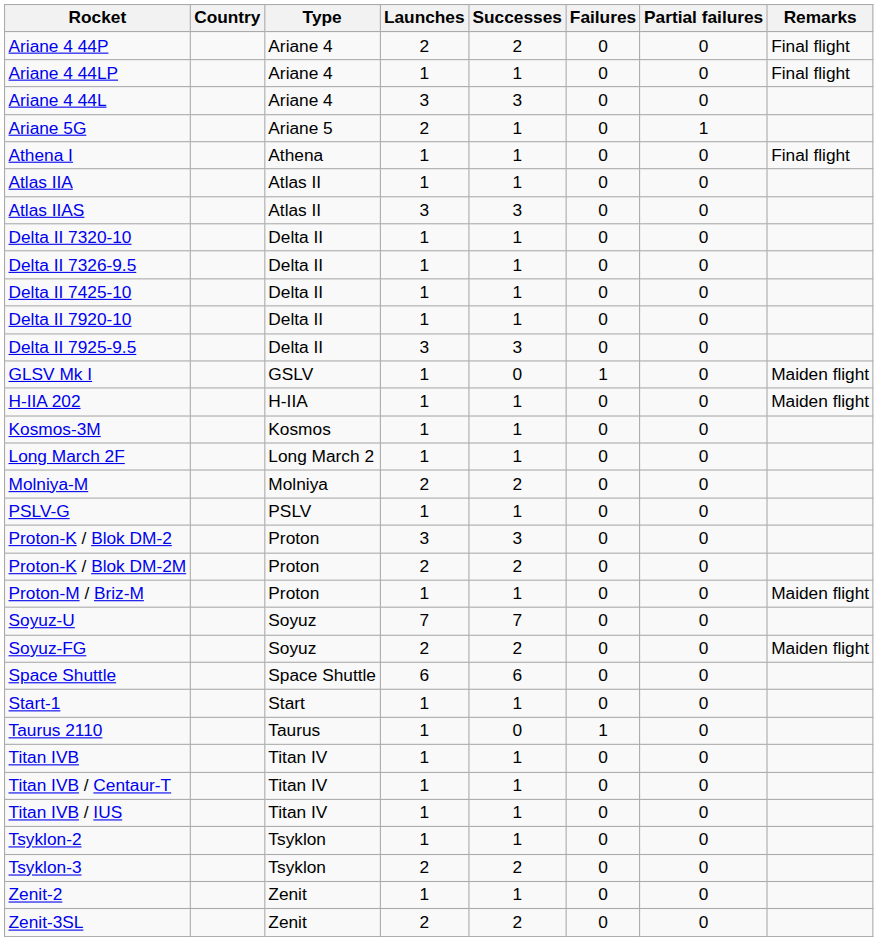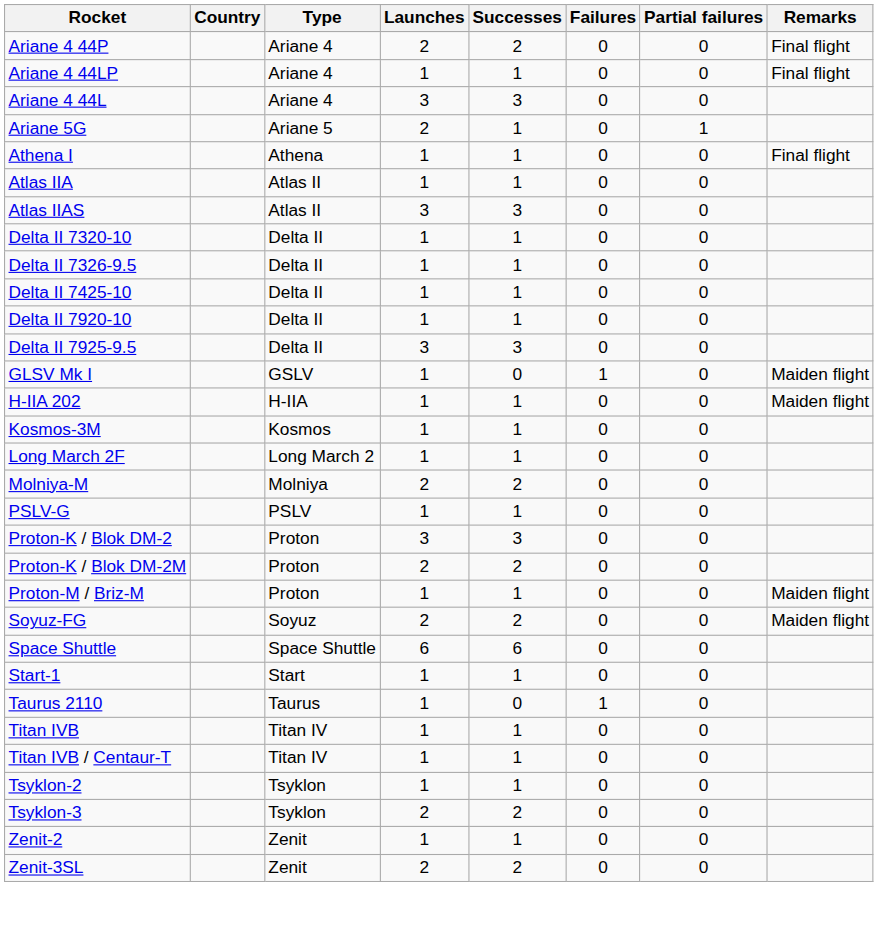 <table class="wikitable sortable collapsible collapsed" style=text-align:center>
 <tr>
 <th>Rocket</th>
 <th>Country</th>
 <th>Type</th>
 <th>Launches</th>
 <th>Successes</th>
 <th>Failures</th>
 <th>Partial failures</th>
 <th>Remarks</th>
 </tr>
 <tr>
 <td align=left><a href='#'>Ariane 4 44P</a></td>
 <td align=left></td>
 <td align=left>Ariane 4</td>
 <td>2</td>
 <td>2</td>
 <td>0</td>
 <td>0</td>
 <td align=left>Final flight</td>
 </tr>
 <tr>
 <td align=left><a href='#'>Ariane 4 44LP</a></td>
 <td align=left></td>
 <td align=left>Ariane 4</td>
 <td>1</td>
 <td>1</td>
 <td>0</td>
 <td>0</td>
 <td align=left>Final flight</td>
 </tr>
 <tr>
 <td align=left><a href='#'>Ariane 4 44L</a></td>
 <td align=left></td>
 <td align=left>Ariane 4</td>
 <td>3</td>
 <td>3</td>
 <td>0</td>
 <td>0</td>
 <td></td>
 </tr>
 <tr>
 <td align=left><a href='#'>Ariane 5G</a></td>
 <td align=left></td>
 <td align=left>Ariane 5</td>
 <td>2</td>
 <td>1</td>
 <td>0</td>
 <td>1</td>
 <td></td>
 </tr>
 <tr>
 <td align=left><a href='#'>Athena I</a></td>
 <td align=left></td>
 <td align=left>Athena</td>
 <td>1</td>
 <td>1</td>
 <td>0</td>
 <td>0</td>
 <td align=left>Final flight</td>
 </tr>
 <tr>
 <td align=left><a href='#'>Atlas IIA</a></td>
 <td align=left></td>
 <td align=left>Atlas II</td>
 <td>1</td>
 <td>1</td>
 <td>0</td>
 <td>0</td>
 <td></td>
 </tr>
 <tr>
 <td align=left><a href='#'>Atlas IIAS</a></td>
 <td align=left></td>
 <td align=left>Atlas II</td>
 <td>3</td>
 <td>3</td>
 <td>0</td>
 <td>0</td>
 <td></td>
 </tr>
 <tr>
 <td align=left><a href='#'>Delta II 7320-10</a></td>
 <td align=left></td>
 <td align=left>Delta II</td>
 <td>1</td>
 <td>1</td>
 <td>0</td>
 <td>0</td>
 <td></td>
 </tr>
 <tr>
 <td align=left><a href='#'>Delta II 7326-9.5</a></td>
 <td align=left></td>
 <td align=left>Delta II</td>
 <td>1</td>
 <td>1</td>
 <td>0</td>
 <td>0</td>
 <td></td>
 </tr>
 <tr>
 <td align=left><a href='#'>Delta II 7425-10</a></td>
 <td align=left></td>
 <td align=left>Delta II</td>
 <td>1</td>
 <td>1</td>
 <td>0</td>
 <td>0</td>
 <td></td>
 </tr>
 <tr>
 <td align=left><a href='#'>Delta II 7920-10</a></td>
 <td align=left></td>
 <td align=left>Delta II</td>
 <td>1</td>
 <td>1</td>
 <td>0</td>
 <td>0</td>
 <td></td>
 </tr>
 <tr>
 <td align=left><a href='#'>Delta II 7925-9.5</a></td>
 <td align=left></td>
 <td align=left>Delta II</td>
 <td>3</td>
 <td>3</td>
 <td>0</td>
 <td>0</td>
 <td></td>
 </tr>
 <tr>
 <td align=left><a href='#'>GLSV Mk I</a></td>
 <td align=left></td>
 <td align=left>GSLV</td>
 <td>1</td>
 <td>0</td>
 <td>1</td>
 <td>0</td>
 <td align=left>Maiden flight</td>
 </tr>
 <tr>
 <td align=left><a href='#'>H-IIA 202</a></td>
 <td align=left></td>
 <td align=left>H-IIA</td>
 <td>1</td>
 <td>1</td>
 <td>0</td>
 <td>0</td>
 <td align=left>Maiden flight</td>
 </tr>
 <tr>
 <td align=left><a href='#'>Kosmos-3M</a></td>
 <td align=left></td>
 <td align=left>Kosmos</td>
 <td>1</td>
 <td>1</td>
 <td>0</td>
 <td>0</td>
 <td></td>
 </tr>
 <tr>
 <td align=left><a href='#'>Long March 2F</a></td>
 <td align=left></td>
 <td align=left>Long March 2</td>
 <td>1</td>
 <td>1</td>
 <td>0</td>
 <td>0</td>
 <td></td>
 </tr>
 <tr>
 <td align=left><a href='#'>Molniya-M</a></td>
 <td align=left></td>
 <td align=left>Molniya</td>
 <td>2</td>
 <td>2</td>
 <td>0</td>
 <td>0</td>
 <td></td>
 </tr>
 <tr>
 <td align=left><a href='#'>PSLV-G</a></td>
 <td align=left></td>
 <td align=left>PSLV</td>
 <td>1</td>
 <td>1</td>
 <td>0</td>
 <td>0</td>
 <td></td>
 </tr>
 <tr>
 <td align=left><a href='#'>Proton-K</a> / <a href='#'>Blok DM-2</a></td>
 <td align=left></td>
 <td align=left>Proton</td>
 <td>3</td>
 <td>3</td>
 <td>0</td>
 <td>0</td>
 <td></td>
 </tr>
 <tr>
 <td align=left><a href='#'>Proton-K</a> / <a href='#'>Blok DM-2M</a></td>
 <td align=left></td>
 <td align=left>Proton</td>
 <td>2</td>
 <td>2</td>
 <td>0</td>
 <td>0</td>
 <td></td>
 </tr>
 <tr>
 <td align=left><a href='#'>Proton-M</a> / <a href='#'>Briz-M</a></td>
 <td align=left></td>
 <td align=left>Proton</td>
 <td>1</td>
 <td>1</td>
 <td>0</td>
 <td>0</td>
 <td align=left>Maiden flight</td>
 </tr>
 <tr>
-<td align=left><a href='#'>Soyuz-U</a></td>
-<td align=left></td>
-<td align=left>Soyuz</td>
-<td>7</td>
-<td>7</td>
-<td>0</td>
-<td>0</td>
-<td></td>
-</tr>
-<tr>
 <td align=left><a href='#'>Soyuz-FG</a></td>
 <td align=left></td>
 <td align=left>Soyuz</td>
 <td>2</td>
 <td>2</td>
 <td>0</td>
 <td>0</td>
 <td align=left>Maiden flight</td>
 </tr>
 <tr>
 <td align=left><a href='#'>Space Shuttle</a></td>
 <td align=left></td>
 <td align=left>Space Shuttle</td>
 <td>6</td>
 <td>6</td>
 <td>0</td>
 <td>0</td>
 <td></td>
 </tr>
 <tr>
 <td align=left><a href='#'>Start-1</a></td>
 <td align=left></td>
 <td align=left>Start</td>
 <td>1</td>
 <td>1</td>
 <td>0</td>
 <td>0</td>
 <td></td>
 </tr>
 <tr>
 <td align=left><a href='#'>Taurus 2110</a></td>
 <td align=left></td>
 <td align=left>Taurus</td>
 <td>1</td>
 <td>0</td>
 <td>1</td>
 <td>0</td>
 <td></td>
 </tr>
 <tr>
 <td align=left><a href='#'>Titan IVB</a></td>
 <td align=left></td>
 <td align=left>Titan IV</td>
 <td>1</td>
 <td>1</td>
 <td>0</td>
 <td>0</td>
 <td></td>
 </tr>
 <tr>
 <td align=left><a href='#'>Titan IVB</a> / <a href='#'>Centaur-T</a></td>
 <td align=left></td>
 <td align=left>Titan IV</td>
 <td>1</td>
 <td>1</td>
 <td>0</td>
 <td>0</td>
 <td></td>
 </tr>
 <tr>
-<td align=left><a href='#'>Titan IVB</a> / <a href='#'>IUS</a></td>
-<td align=left></td>
-<td align=left>Titan IV</td>
-<td>1</td>
-<td>1</td>
-<td>0</td>
-<td>0</td>
-<td></td>
-</tr>
-<tr>
 <td align=left><a href='#'>Tsyklon-2</a></td>
 <td align=left></td>
 <td align=left>Tsyklon</td>
 <td>1</td>
 <td>1</td>
 <td>0</td>
 <td>0</td>
 <td></td>
 </tr>
 <tr>
 <td align=left><a href='#'>Tsyklon-3</a></td>
 <td align=left></td>
 <td align=left>Tsyklon</td>
 <td>2</td>
 <td>2</td>
 <td>0</td>
 <td>0</td>
 <td></td>
 </tr>
 <tr>
 <td align=left><a href='#'>Zenit-2</a></td>
 <td align=left></td>
 <td align=left>Zenit</td>
 <td>1</td>
 <td>1</td>
 <td>0</td>
 <td>0</td>
 <td></td>
 </tr>
 <tr>
 <td align=left><a href='#'>Zenit-3SL</a></td>
 <td align=left></td>
 <td align=left>Zenit</td>
 <td>2</td>
 <td>2</td>
 <td>0</td>
 <td>0</td>
 <td></td>
 </tr>
 </table>
